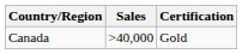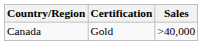 <table class="wikitable">
 <tr>
 <th>Country/Region</th>
+<th>Certification</th>
 <th>Sales</th>
-<th>Certification</th>
 </tr>
 <tr>
 <td>Canada</td>
+<td>Gold</td>
 <td>>40,000</td>
-<td>Gold</td>
 </tr>
 </table>
